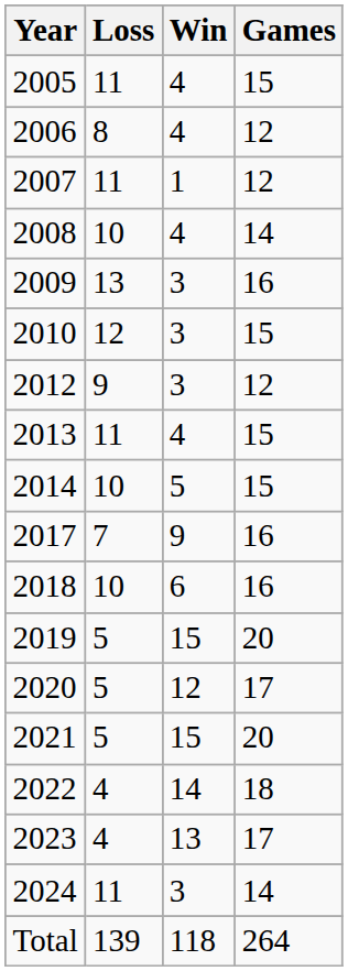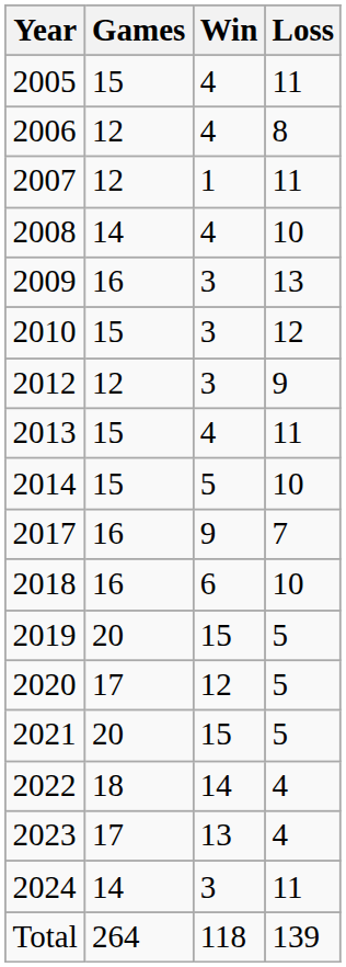 <table class="wikitable">
 <tr>
 <th>Year</th>
+<th>Games</th>
+<th>Win</th>
 <th>Loss</th>
-<th>Win</th>
-<th>Games</th>
 </tr>
 <tr>
 <td>2005</td>
+<td>15</td>
+<td>4</td>
 <td>11</td>
-<td>4</td>
-<td>15</td>
 </tr>
 <tr>
 <td>2006</td>
+<td>12</td>
+<td>4</td>
 <td>8</td>
-<td>4</td>
-<td>12</td>
 </tr>
 <tr>
 <td>2007</td>
+<td>12</td>
+<td>1</td>
 <td>11</td>
-<td>1</td>
-<td>12</td>
 </tr>
 <tr>
 <td>2008</td>
+<td>14</td>
+<td>4</td>
 <td>10</td>
-<td>4</td>
-<td>14</td>
 </tr>
 <tr>
 <td>2009</td>
+<td>16</td>
+<td>3</td>
 <td>13</td>
-<td>3</td>
-<td>16</td>
 </tr>
 <tr>
 <td>2010</td>
-<td>12</td>
-<td>3</td>
 <td>15</td>
-</tr>
-<tr>
-<td>2012</td>
-<td>9</td>
 <td>3</td>
 <td>12</td>
 </tr>
 <tr>
+<td>2012</td>
+<td>12</td>
+<td>3</td>
+<td>9</td>
+</tr>
+<tr>
 <td>2013</td>
+<td>15</td>
+<td>4</td>
 <td>11</td>
-<td>4</td>
-<td>15</td>
 </tr>
 <tr>
 <td>2014</td>
+<td>15</td>
+<td>5</td>
 <td>10</td>
-<td>5</td>
-<td>15</td>
 </tr>
 <tr>
 <td>2017</td>
+<td>16</td>
+<td>9</td>
 <td>7</td>
-<td>9</td>
-<td>16</td>
 </tr>
 <tr>
 <td>2018</td>
+<td>16</td>
+<td>6</td>
 <td>10</td>
-<td>6</td>
-<td>16</td>
 </tr>
 <tr>
 <td>2019</td>
+<td>20</td>
+<td>15</td>
 <td>5</td>
-<td>15</td>
-<td>20</td>
 </tr>
 <tr>
 <td>2020</td>
+<td>17</td>
+<td>12</td>
 <td>5</td>
-<td>12</td>
-<td>17</td>
 </tr>
 <tr>
 <td>2021</td>
+<td>20</td>
+<td>15</td>
 <td>5</td>
-<td>15</td>
-<td>20</td>
 </tr>
 <tr>
 <td>2022</td>
+<td>18</td>
+<td>14</td>
 <td>4</td>
-<td>14</td>
-<td>18</td>
 </tr>
 <tr>
 <td>2023</td>
+<td>17</td>
+<td>13</td>
 <td>4</td>
-<td>13</td>
-<td>17</td>
 </tr>
 <tr>
 <td>2024</td>
+<td>14</td>
+<td>3</td>
 <td>11</td>
-<td>3</td>
-<td>14</td>
 </tr>
 <tr>
 <td>Total</td>
+<td>264</td>
+<td>118</td>
 <td>139</td>
-<td>118</td>
-<td>264</td>
 </tr>
 </table>
